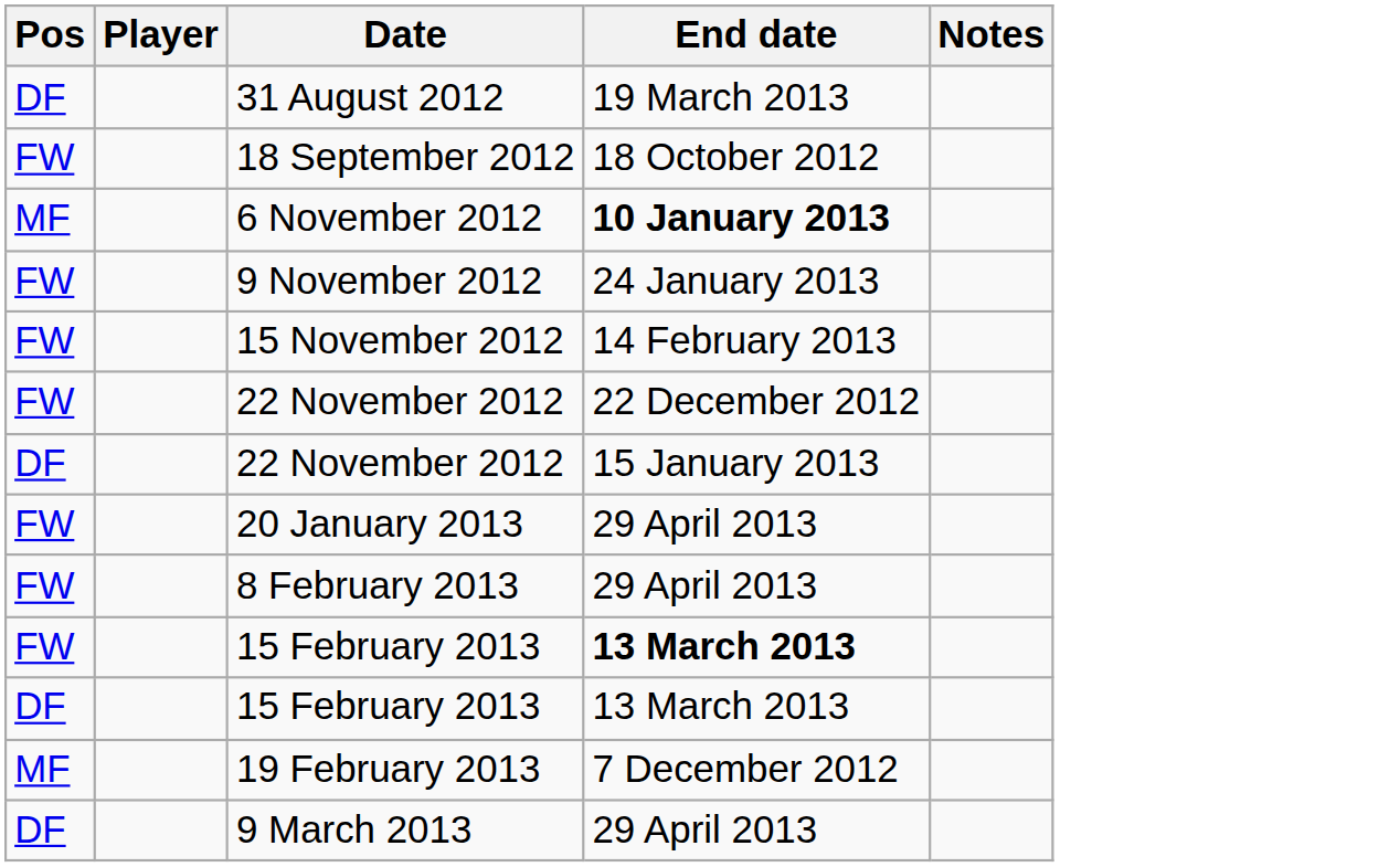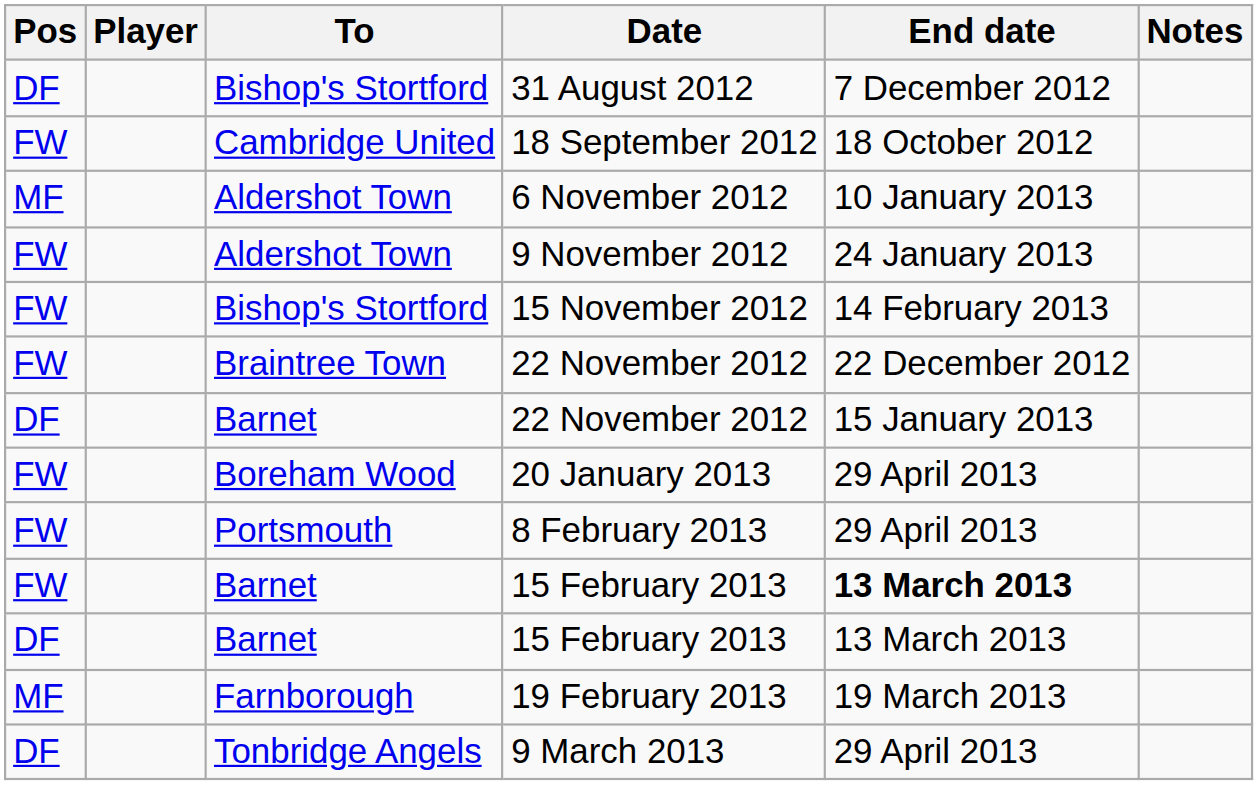 <table class="wikitable">
 <tr>
 <th>Pos</th>
 <th>Player</th>
+<th>To</th>
 <th>Date</th>
 <th>End date</th>
 <th>Notes</th>
 </tr>
 <tr>
 <td><a href='#'>DF</a></td>
 <td align=left></td>
+<td><a href='#'>Bishop's Stortford</a></td>
 <td>31 August 2012</td>
-<td>19 March 2013</td>
+<td>7 December 2012</td>
 <td></td>
 </tr>
 <tr>
 <td><a href='#'>FW</a></td>
 <td align=left></td>
+<td><a href='#'>Cambridge United</a></td>
 <td>18 September 2012</td>
 <td>18 October 2012</td>
 <td></td>
 </tr>
 <tr>
 <td><a href='#'>MF</a></td>
 <td align=left></td>
+<td><a href='#'>Aldershot Town</a></td>
 <td>6 November 2012</td>
-<td><strong>10 January 2013</strong></td>
+<td>10 January 2013</td>
 <td></td>
 </tr>
 <tr>
 <td><a href='#'>FW</a></td>
 <td align=left></td>
+<td><a href='#'>Aldershot Town</a></td>
 <td>9 November 2012</td>
 <td>24 January 2013</td>
 <td></td>
 </tr>
 <tr>
 <td><a href='#'>FW</a></td>
 <td align=left></td>
+<td><a href='#'>Bishop's Stortford</a></td>
 <td>15 November 2012</td>
 <td>14 February 2013</td>
 <td></td>
 </tr>
 <tr>
 <td><a href='#'>FW</a></td>
 <td align=left></td>
+<td><a href='#'>Braintree Town</a></td>
 <td>22 November 2012</td>
 <td>22 December 2012</td>
 <td></td>
 </tr>
 <tr>
 <td><a href='#'>DF</a></td>
 <td align=left></td>
+<td><a href='#'>Barnet</a></td>
 <td>22 November 2012</td>
 <td>15 January 2013</td>
 <td></td>
 </tr>
 <tr>
 <td><a href='#'>FW</a></td>
 <td align=left></td>
+<td><a href='#'>Boreham Wood</a></td>
 <td>20 January 2013</td>
 <td>29 April 2013</td>
 <td></td>
 </tr>
 <tr>
 <td><a href='#'>FW</a></td>
 <td align=left></td>
+<td><a href='#'>Portsmouth</a></td>
 <td>8 February 2013</td>
 <td>29 April 2013</td>
 <td></td>
 </tr>
 <tr>
 <td><a href='#'>FW</a></td>
 <td align=left></td>
+<td><a href='#'>Barnet</a></td>
 <td>15 February 2013</td>
 <td><strong>13 March 2013</strong></td>
 <td></td>
 </tr>
 <tr>
 <td><a href='#'>DF</a></td>
 <td align=left></td>
+<td><a href='#'>Barnet</a></td>
 <td>15 February 2013</td>
 <td>13 March 2013</td>
 <td></td>
 </tr>
 <tr>
 <td><a href='#'>MF</a></td>
 <td align=left></td>
+<td><a href='#'>Farnborough</a></td>
 <td>19 February 2013</td>
-<td>7 December 2012</td>
+<td>19 March 2013</td>
 <td></td>
 </tr>
 <tr>
 <td><a href='#'>DF</a></td>
 <td align=left></td>
+<td><a href='#'>Tonbridge Angels</a></td>
 <td>9 March 2013</td>
 <td>29 April 2013</td>
 <td></td>
 </tr>
 </table>
